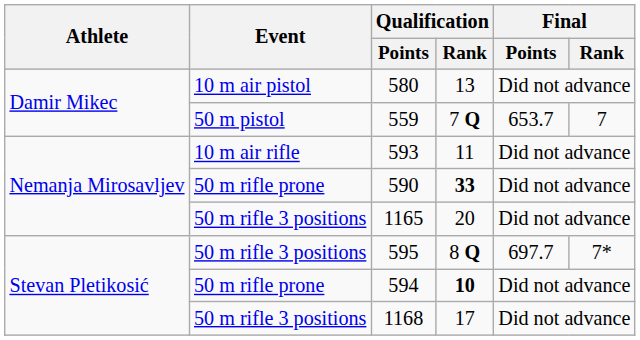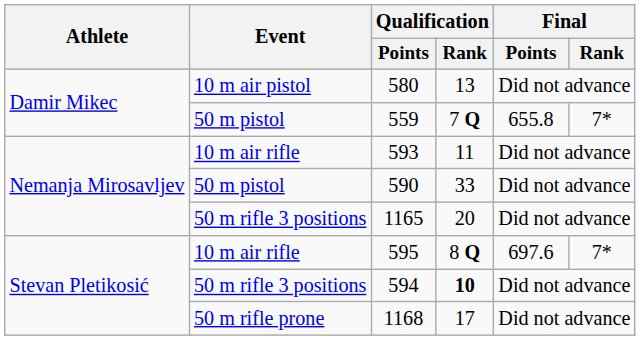 <table class="wikitable" style="font-size:90%">
 <tr>
 <th rowspan="2">Athlete</th>
 <th rowspan="2">Event</th>
 <th colspan=2>Qualification</th>
 <th colspan=2>Final</th>
 </tr>
 <tr style="font-size:95%">
 <th>Points</th>
 <th>Rank</th>
 <th>Points</th>
 <th>Rank</th>
 </tr>
 <tr align=center>
 <td align=left rowspan=2><a href='#'>Damir Mikec</a></td>
 <td align=left><a href='#'>10 m air pistol</a></td>
 <td>580</td>
 <td>13</td>
 <td colspan=2>Did not advance</td>
 </tr>
 <tr align=center>
 <td align=left><a href='#'>50 m pistol</a></td>
 <td>559</td>
 <td>7 <strong>Q</strong></td>
-<td>653.7</td>
-<td>7</td>
+<td>655.8</td>
+<td>7*</td>
 </tr>
 <tr align=center>
 <td align=left rowspan=3><a href='#'>Nemanja Mirosavljev</a></td>
 <td align=left><a href='#'>10 m air rifle</a></td>
 <td>593</td>
 <td>11</td>
 <td colspan=2>Did not advance</td>
 </tr>
 <tr align=center>
-<td align=left><a href='#'>50 m rifle prone</a></td>
+<td align=left><a href='#'>50 m pistol</a></td>
 <td>590</td>
-<td><strong>33</strong></td>
+<td>33</td>
 <td colspan=2>Did not advance</td>
 </tr>
 <tr align=center>
 <td align=left><a href='#'>50 m rifle 3 positions</a></td>
 <td>1165</td>
 <td>20</td>
 <td colspan=2>Did not advance</td>
 </tr>
 <tr align=center>
 <td align=left rowspan=3><a href='#'>Stevan Pletikosić</a></td>
-<td align=left><a href='#'>50 m rifle 3 positions</a></td>
+<td align=left><a href='#'>10 m air rifle</a></td>
 <td>595</td>
 <td>8 <strong>Q</strong></td>
-<td>697.7</td>
+<td>697.6</td>
 <td>7*</td>
 </tr>
 <tr align=center>
-<td align=left><a href='#'>50 m rifle prone</a></td>
+<td align=left><a href='#'>50 m rifle 3 positions</a></td>
 <td>594</td>
 <td><strong>10</strong></td>
 <td colspan=2>Did not advance</td>
 </tr>
 <tr align=center>
-<td align=left><a href='#'>50 m rifle 3 positions</a></td>
+<td align=left><a href='#'>50 m rifle prone</a></td>
 <td>1168</td>
 <td>17</td>
 <td colspan=2>Did not advance</td>
 </tr>
 </table>
